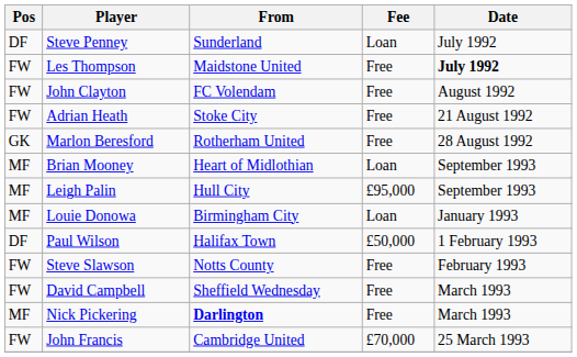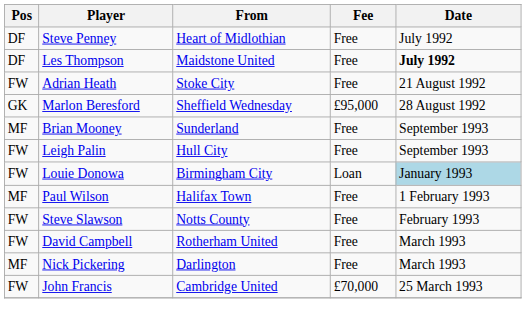 <table width=65% class="wikitable" style="text-align:center; font-size:95%; text-align:left">
 <tr>
 <th>Pos</th>
 <th>Player</th>
 <th>From</th>
 <th>Fee</th>
 <th>Date</th>
 </tr>
 <tr --->
 <td>DF</td>
 <td> <a href='#'>Steve Penney</a></td>
-<td><a href='#'>Sunderland</a></td>
-<td>Loan</td>
+<td><a href='#'>Heart of Midlothian</a></td>
+<td>Free</td>
 <td>July 1992</td>
 </tr>
 <tr --->
-<td>FW</td>
+<td>DF</td>
 <td> <a href='#'>Les Thompson</a></td>
 <td><a href='#'>Maidstone United</a></td>
 <td>Free</td>
 <td><strong>July 1992</strong></td>
-</tr>
-<tr --->
-<td>FW</td>
-<td> <a href='#'>John Clayton</a></td>
-<td><a href='#'>FC Volendam</a></td>
-<td>Free</td>
-<td>August 1992</td>
 </tr>
 <tr --->
 <td>FW</td>
 <td> <a href='#'>Adrian Heath</a></td>
 <td><a href='#'>Stoke City</a></td>
 <td>Free</td>
 <td>21 August 1992</td>
 </tr>
 <tr --->
 <td>GK</td>
 <td> <a href='#'>Marlon Beresford</a></td>
-<td><a href='#'>Rotherham United</a></td>
-<td>Free</td>
+<td><a href='#'>Sheffield Wednesday</a></td>
+<td>£95,000</td>
 <td>28 August 1992</td>
 </tr>
 <tr --->
 <td>MF</td>
 <td> <a href='#'>Brian Mooney</a></td>
-<td><a href='#'>Heart of Midlothian</a></td>
-<td>Loan</td>
+<td><a href='#'>Sunderland</a></td>
+<td>Free</td>
 <td>September 1993</td>
 </tr>
 <tr --->
-<td>MF</td>
+<td>FW</td>
 <td> <a href='#'>Leigh Palin</a></td>
 <td><a href='#'>Hull City</a></td>
-<td>£95,000</td>
+<td>Free</td>
 <td>September 1993</td>
 </tr>
 <tr --->
-<td>MF</td>
+<td>FW</td>
 <td> <a href='#'>Louie Donowa</a></td>
 <td><a href='#'>Birmingham City</a></td>
 <td>Loan</td>
-<td>January 1993</td>
+<td style="background: lightblue;">January 1993</td>
 </tr>
 <tr --->
-<td>DF</td>
+<td>MF</td>
 <td> <a href='#'>Paul Wilson</a></td>
 <td><a href='#'>Halifax Town</a></td>
-<td>£50,000</td>
+<td>Free</td>
 <td>1 February 1993</td>
 </tr>
 <tr --->
 <td>FW</td>
 <td> <a href='#'>Steve Slawson</a></td>
 <td><a href='#'>Notts County</a></td>
 <td>Free</td>
 <td>February 1993</td>
 </tr>
 <tr --->
 <td>FW</td>
 <td> <a href='#'>David Campbell</a></td>
-<td><a href='#'>Sheffield Wednesday</a></td>
+<td><a href='#'>Rotherham United</a></td>
 <td>Free</td>
 <td>March 1993</td>
 </tr>
 <tr --->
 <td>MF</td>
 <td> <a href='#'>Nick Pickering</a></td>
-<td><strong><a href='#'>Darlington</a></strong></td>
+<td><a href='#'>Darlington</a></td>
 <td>Free</td>
 <td>March 1993</td>
 </tr>
 <tr --->
 <td>FW</td>
 <td> <a href='#'>John Francis</a></td>
 <td><a href='#'>Cambridge United</a></td>
 <td>£70,000</td>
 <td>25 March 1993</td>
 </tr>
 <tr --->
 </tr>
 </table>
